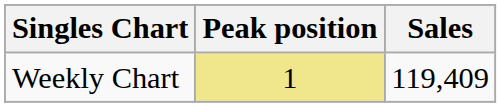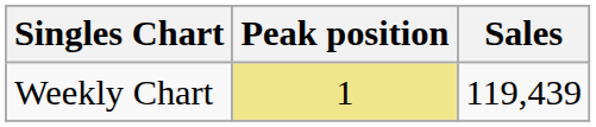 <table class="wikitable">
 <tr>
 <th>Singles Chart</th>
 <th>Peak position</th>
 <th>Sales</th>
 </tr>
 <tr>
 <td>Weekly Chart</td>
 <td align=center style="background: khaki;">1</td>
-<td>119,409</td>
+<td>119,439</td>
 </tr>
 </table>
